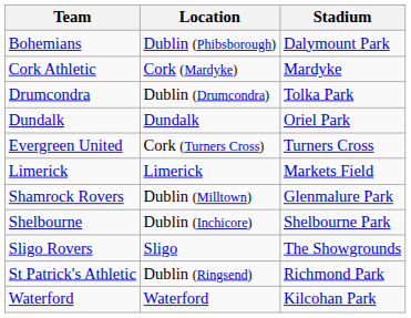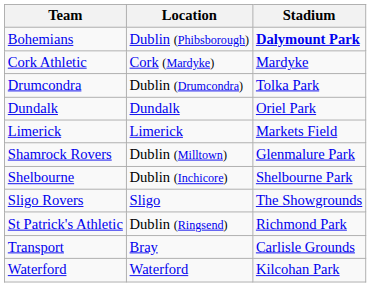 <table class="wikitable sortable">
 <tr>
 <th>Team</th>
 <th>Location</th>
 <th>Stadium</th>
 </tr>
 <tr>
 <td><a href='#'>Bohemians</a></td>
 <td><a href='#'>Dublin</a> <small>(<a href='#'>Phibsborough</a>)</small></td>
-<td><a href='#'>Dalymount Park</a></td>
+<td><strong><a href='#'>Dalymount Park</a></strong></td>
 </tr>
 <tr>
 <td><a href='#'>Cork Athletic</a></td>
 <td><a href='#'>Cork</a> <small>(<a href='#'>Mardyke</a>)</small></td>
 <td><a href='#'>Mardyke</a></td>
 </tr>
 <tr>
 <td><a href='#'>Drumcondra</a></td>
 <td>Dublin <small>(<a href='#'>Drumcondra</a>)</small></td>
 <td><a href='#'>Tolka Park</a></td>
 </tr>
 <tr>
 <td><a href='#'>Dundalk</a></td>
 <td><a href='#'>Dundalk</a></td>
 <td><a href='#'>Oriel Park</a></td>
-</tr>
-<tr>
-<td><a href='#'>Evergreen United</a></td>
-<td>Cork <small>(<a href='#'>Turners Cross</a>)</small></td>
-<td><a href='#'>Turners Cross</a></td>
 </tr>
 <tr>
 <td><a href='#'>Limerick</a></td>
 <td><a href='#'>Limerick</a></td>
 <td><a href='#'>Markets Field</a></td>
 </tr>
 <tr>
 <td><a href='#'>Shamrock Rovers</a></td>
 <td>Dublin <small>(<a href='#'>Milltown</a>)</small></td>
 <td><a href='#'>Glenmalure Park</a></td>
 </tr>
 <tr>
 <td><a href='#'>Shelbourne</a></td>
 <td>Dublin <small>(<a href='#'>Inchicore</a>)</small></td>
 <td><a href='#'>Shelbourne Park</a></td>
 </tr>
 <tr>
 <td><a href='#'>Sligo Rovers</a></td>
 <td><a href='#'>Sligo</a></td>
 <td><a href='#'>The Showgrounds</a></td>
 </tr>
 <tr>
 <td><a href='#'>St Patrick's Athletic</a></td>
 <td>Dublin <small>(<a href='#'>Ringsend</a>)</small></td>
 <td><a href='#'>Richmond Park</a></td>
 </tr>
 <tr>
+<td><a href='#'>Transport</a></td>
+<td><a href='#'>Bray</a></td>
+<td><a href='#'>Carlisle Grounds</a></td>
+</tr>
+<tr>
 <td><a href='#'>Waterford</a></td>
 <td><a href='#'>Waterford</a></td>
 <td><a href='#'>Kilcohan Park</a></td>
 </tr>
 </table>
